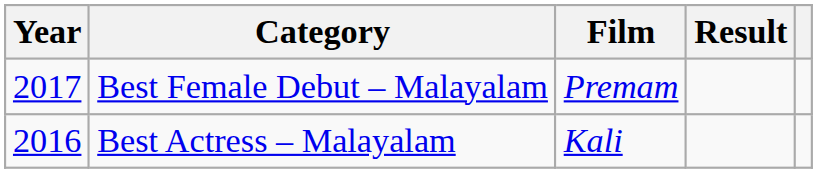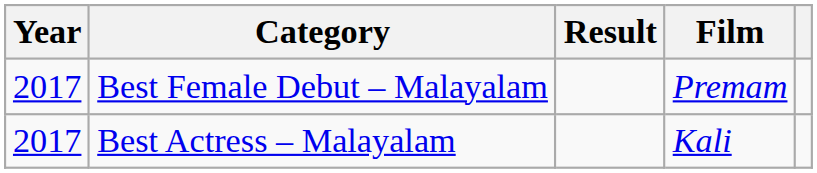 <table class="wikitable sortable plainrowheaders">
 <tr>
 <th scope="col">Year</th>
 <th scope="col">Category</th>
+<th scope="col">Result</th>
 <th scope="col">Film</th>
-<th scope="col">Result</th>
 <th scope="col" class="unsortable"></th>
 </tr>
 <tr>
 <td><a href='#'>2017</a></td>
 <td><a href='#'>Best Female Debut – Malayalam</a></td>
+<td></td>
 <td><em><a href='#'>Premam</a></em></td>
-<td></td>
 <td style="text-align:center;"></td>
 </tr>
 <tr>
-<td><a href='#'>2016</a></td>
+<td><a href='#'>2017</a></td>
 <td><a href='#'>Best Actress – Malayalam</a></td>
+<td></td>
 <td><em><a href='#'>Kali</a></em></td>
-<td></td>
 <td style="text-align:center;"></td>
 </tr>
 </table>
